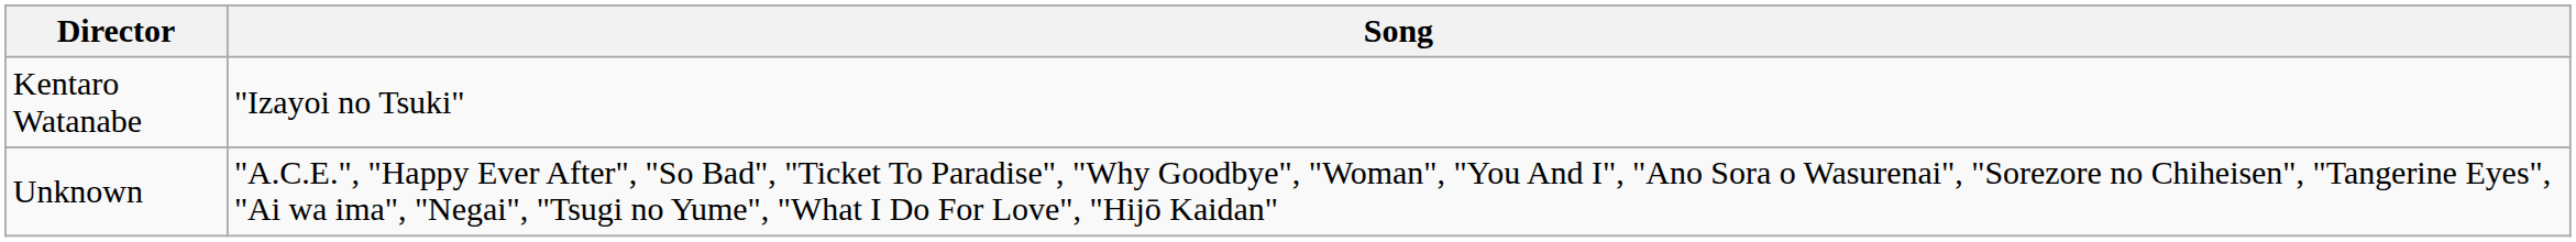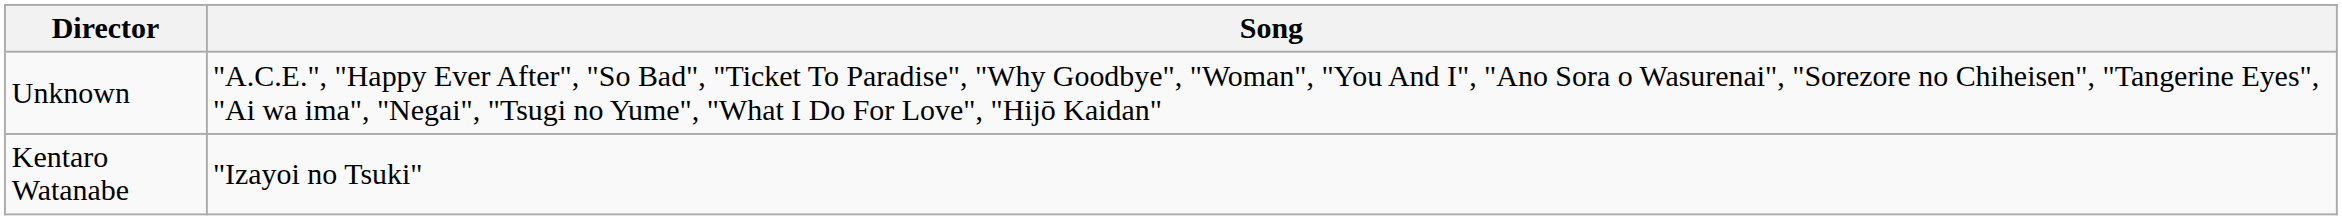 <table class="wikitable">
 <tr>
 <th>Director</th>
 <th>Song</th>
 </tr>
 <tr>
+<td>Unknown</td>
+<td>"A.C.E.", "Happy Ever After", "So Bad", "Ticket To Paradise", "Why Goodbye", "Woman", "You And I", "Ano Sora o Wasurenai", "Sorezore no Chiheisen", "Tangerine Eyes", "Ai wa ima", "Negai", "Tsugi no Yume", "What I Do For Love", "Hijō Kaidan"</td>
+</tr>
+<tr>
 <td>Kentaro Watanabe</td>
 <td>"Izayoi no Tsuki"</td>
 </tr>
-<tr>
-<td>Unknown</td>
-<td>"A.C.E.", "Happy Ever After", "So Bad", "Ticket To Paradise", "Why Goodbye", "Woman", "You And I", "Ano Sora o Wasurenai", "Sorezore no Chiheisen", "Tangerine Eyes", "Ai wa ima", "Negai", "Tsugi no Yume", "What I Do For Love", "Hijō Kaidan"</td>
-</tr>
 </table>
